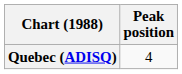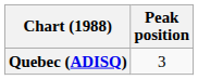 <table class="wikitable plainrowheaders" style="text-align:center">
 <tr>
 <th scope="col">Chart (1988)</th>
 <th scope="col">Peak<br>position</th>
 </tr>
 <tr>
 <th scope="row">Quebec (<a href='#'>ADISQ</a>)</th>
-<td>4</td>
+<td>3</td>
 </tr>
 </table>
